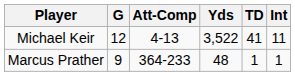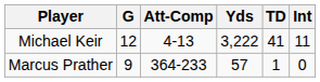 <table class="wikitable" style="text-align:center;">
 <tr>
 <th>Player</th>
 <th>G</th>
 <th>Att-Comp</th>
 <th>Yds</th>
 <th>TD</th>
 <th>Int</th>
 </tr>
 <tr>
 <td>Michael Keir</td>
 <td>12</td>
 <td>4-13</td>
-<td>3,522</td>
+<td>3,222</td>
 <td>41</td>
 <td>11</td>
 </tr>
 <tr>
 <td>Marcus Prather</td>
 <td>9</td>
 <td>364-233</td>
-<td>48</td>
+<td>57</td>
 <td>1</td>
-<td>1</td>
+<td>0</td>
 </tr>
 </table>
